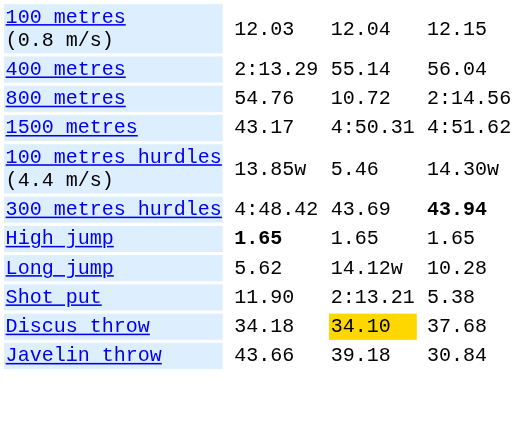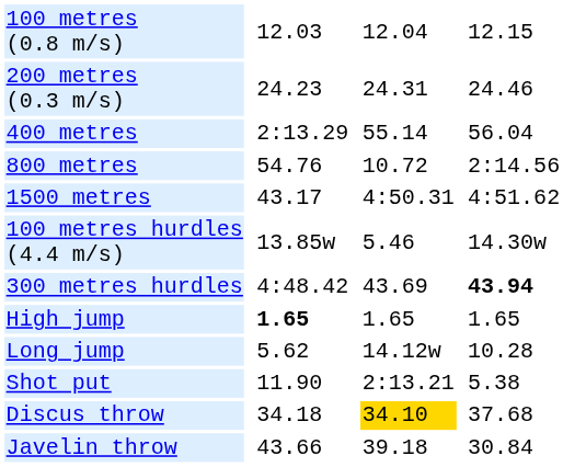 <table>
 <tr>
 <td bgcolor = DDEEFF><a href='#'>100 metres</a> <br> (0.8 m/s)</td>
 <td></td>
 <td>12.03</td>
 <td></td>
 <td>12.04</td>
 <td></td>
 <td>12.15</td>
+</tr>
+<tr>
+<td bgcolor = DDEEFF><a href='#'>200 metres</a> <br> (0.3 m/s)</td>
+<td></td>
+<td>24.23</td>
+<td></td>
+<td>24.31</td>
+<td></td>
+<td>24.46</td>
 </tr>
 <tr>
 <td bgcolor = DDEEFF><a href='#'>400 metres</a></td>
 <td></td>
 <td>2:13.29</td>
 <td></td>
 <td>55.14</td>
 <td></td>
 <td>56.04</td>
 </tr>
 <tr>
 <td bgcolor = DDEEFF><a href='#'>800 metres</a></td>
 <td></td>
 <td>54.76</td>
 <td></td>
 <td>10.72</td>
 <td></td>
 <td>2:14.56</td>
 </tr>
 <tr>
 <td bgcolor = DDEEFF><a href='#'>1500 metres</a></td>
 <td></td>
 <td>43.17</td>
 <td></td>
 <td>4:50.31</td>
 <td></td>
 <td>4:51.62</td>
 </tr>
 <tr>
 <td bgcolor = DDEEFF><a href='#'>100 metres hurdles</a> <br> (4.4 m/s)</td>
 <td></td>
 <td>13.85w</td>
 <td></td>
 <td>5.46</td>
 <td></td>
 <td>14.30w</td>
 </tr>
 <tr>
 <td bgcolor = DDEEFF><a href='#'>300 metres hurdles</a></td>
 <td></td>
 <td>4:48.42</td>
 <td></td>
 <td>43.69</td>
 <td></td>
 <td><strong>43.94</strong></td>
 </tr>
 <tr>
 <td bgcolor = DDEEFF><a href='#'>High jump</a></td>
 <td></td>
 <td><strong>1.65</strong></td>
 <td></td>
 <td>1.65</td>
 <td></td>
 <td>1.65</td>
 </tr>
 <tr>
 <td bgcolor = DDEEFF><a href='#'>Long jump</a></td>
 <td></td>
 <td>5.62</td>
 <td></td>
 <td>14.12w</td>
 <td></td>
 <td>10.28</td>
 </tr>
 <tr>
 <td bgcolor = DDEEFF><a href='#'>Shot put</a></td>
 <td></td>
 <td>11.90</td>
 <td></td>
 <td>2:13.21</td>
 <td></td>
 <td>5.38</td>
 </tr>
 <tr>
 <td bgcolor = DDEEFF><a href='#'>Discus throw</a></td>
 <td></td>
 <td>34.18</td>
 <td></td>
 <td style="background: gold;">34.10</td>
 <td></td>
 <td>37.68</td>
 </tr>
 <tr>
 <td bgcolor = DDEEFF><a href='#'>Javelin throw</a></td>
 <td></td>
 <td>43.66</td>
 <td></td>
 <td>39.18</td>
 <td></td>
 <td>30.84</td>
 </tr>
 </table>
